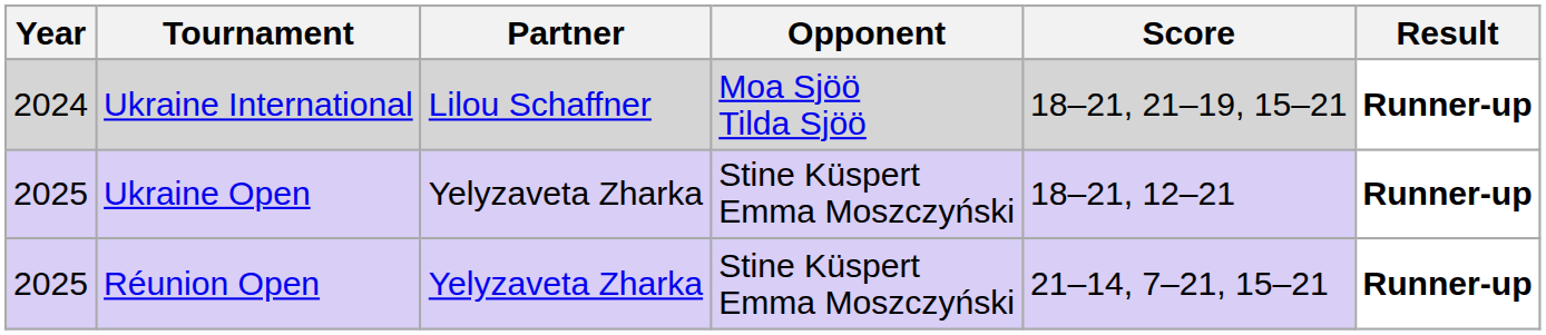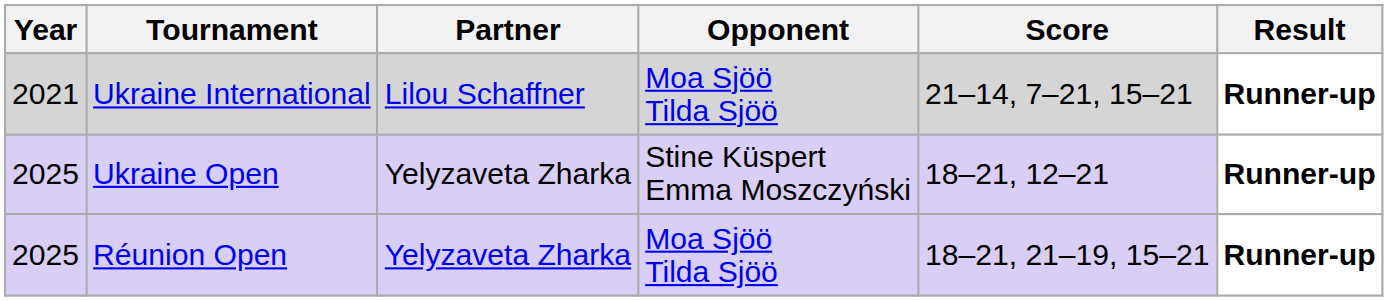 <table class="sortable wikitable" style="font-size: 90%;">
 <tr>
 <th>Year</th>
 <th>Tournament</th>
 <th>Partner</th>
 <th>Opponent</th>
 <th>Score</th>
 <th>Result</th>
 </tr>
 <tr style="background:#D5D5D5">
-<td align="center">2024</td>
+<td align="center">2021</td>
 <td align="left"><a href='#'>Ukraine International</a></td>
 <td align="left"> <a href='#'>Lilou Schaffner</a></td>
 <td align="left"> <a href='#'>Moa Sjöö</a><br> <a href='#'>Tilda Sjöö</a></td>
-<td align="left">18–21, 21–19, 15–21</td>
+<td align="left">21–14, 7–21, 15–21</td>
 <td style="text-align:left; background:white"> <strong>Runner-up</strong></td>
 </tr>
 <tr style="background:#D8CEF6">
 <td align="center">2025</td>
 <td align="left"><a href='#'>Ukraine Open</a></td>
 <td align="left"> Yelyzaveta Zharka</td>
 <td align="left"> Stine Küspert<br> Emma Moszczyński</td>
 <td align="left">18–21, 12–21</td>
 <td style="text-align:left; background:white"> <strong>Runner-up</strong></td>
 </tr>
 <tr style="background:#D8CEF6">
 <td align="center">2025</td>
 <td align="left"><a href='#'>Réunion Open</a></td>
 <td align="left"> <a href='#'>Yelyzaveta Zharka</a></td>
-<td align="left"> Stine Küspert<br> Emma Moszczyński</td>
-<td align="left">21–14, 7–21, 15–21</td>
+<td align="left"> <a href='#'>Moa Sjöö</a><br> <a href='#'>Tilda Sjöö</a></td>
+<td align="left">18–21, 21–19, 15–21</td>
 <td style="text-align:left; background:white"> <strong>Runner-up</strong></td>
 </tr>
 </table>
